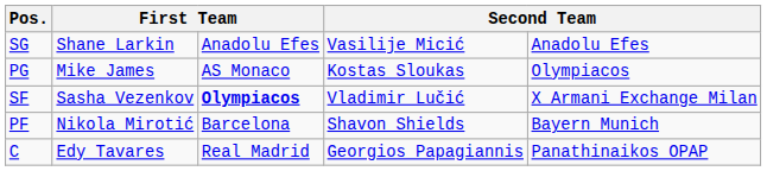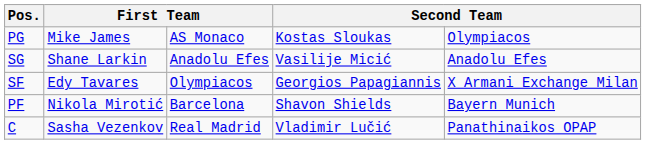 <table | class="wikitable">
 <tr>
 <th>Pos.</th>
 <th colspan="2">First Team </th>
 <th colspan=2>Second Team </th>
+</tr>
+<tr>
+<td><a href='#'>PG</a></td>
+<td> <a href='#'>Mike James</a></td>
+<td> <a href='#'>AS Monaco</a></td>
+<td> <a href='#'>Kostas Sloukas</a></td>
+<td> <a href='#'>Olympiacos</a></td>
 </tr>
 <tr>
 <td><a href='#'>SG</a></td>
 <td> <a href='#'>Shane Larkin</a></td>
 <td> <a href='#'>Anadolu Efes</a></td>
 <td> <a href='#'>Vasilije Micić</a></td>
 <td> <a href='#'>Anadolu Efes</a></td>
 </tr>
 <tr>
-<td><a href='#'>PG</a></td>
-<td> <a href='#'>Mike James</a></td>
-<td> <a href='#'>AS Monaco</a></td>
-<td> <a href='#'>Kostas Sloukas</a></td>
+<td><a href='#'>SF</a></td>
+<td> <a href='#'>Edy Tavares</a></td>
 <td> <a href='#'>Olympiacos</a></td>
-</tr>
-<tr>
-<td><a href='#'>SF</a></td>
-<td> <a href='#'>Sasha Vezenkov</a></td>
-<td><strong> <a href='#'>Olympiacos</a></strong></td>
-<td> <a href='#'>Vladimir Lučić</a></td>
+<td> <a href='#'>Georgios Papagiannis</a></td>
 <td> <a href='#'>X Armani Exchange Milan</a></td>
 </tr>
 <tr>
 <td><a href='#'>PF</a></td>
 <td> <a href='#'>Nikola Mirotić</a></td>
 <td> <a href='#'>Barcelona</a></td>
 <td> <a href='#'>Shavon Shields</a></td>
 <td> <a href='#'>Bayern Munich</a></td>
 </tr>
 <tr>
 <td><a href='#'>C</a></td>
-<td> <a href='#'>Edy Tavares</a></td>
+<td> <a href='#'>Sasha Vezenkov</a></td>
 <td> <a href='#'>Real Madrid</a></td>
-<td> <a href='#'>Georgios Papagiannis</a></td>
+<td> <a href='#'>Vladimir Lučić</a></td>
 <td> <a href='#'>Panathinaikos OPAP</a></td>
 </tr>
 </table>
